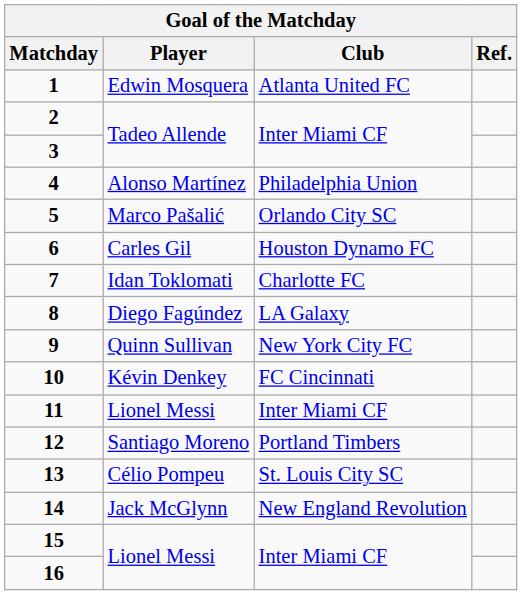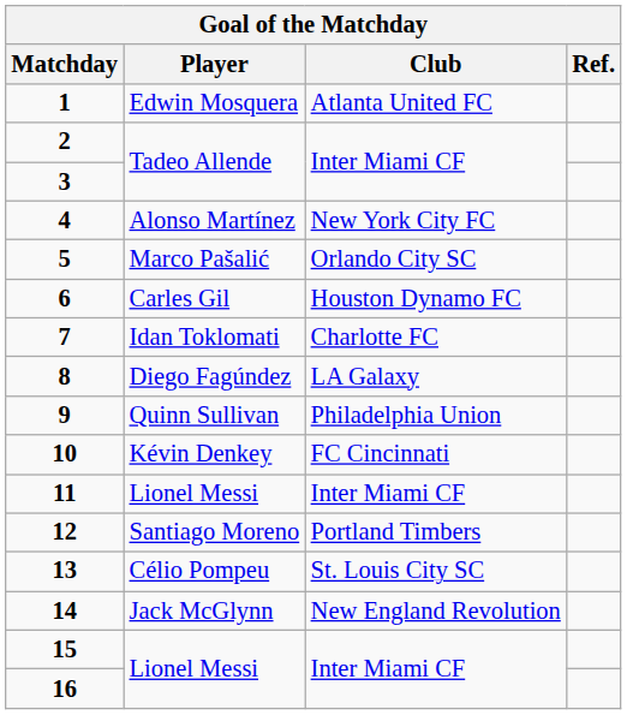 <table class="wikitable collapsible collapsed">
 <tr>
 <th colspan="4">Goal of the Matchday</th>
 </tr>
 <tr>
 <th>Matchday</th>
 <th>Player</th>
 <th>Club</th>
 <th>Ref.</th>
 </tr>
 <tr>
 <td style="text-align: center;"><strong>1</strong></td>
 <td> <a href='#'>Edwin Mosquera</a></td>
 <td><a href='#'>Atlanta United FC</a></td>
 <td></td>
 </tr>
 <tr>
 <td style="text-align: center;"><strong>2</strong></td>
 <td rowspan=2> <a href='#'>Tadeo Allende</a></td>
 <td rowspan=2><a href='#'>Inter Miami CF</a></td>
 <td></td>
 </tr>
 <tr>
 <td style="text-align: center;"><strong>3</strong></td>
 <td></td>
 </tr>
 <tr>
 <td style="text-align: center;"><strong>4</strong></td>
 <td> <a href='#'>Alonso Martínez</a></td>
-<td><a href='#'>Philadelphia Union</a></td>
+<td><a href='#'>New York City FC</a></td>
 <td></td>
 </tr>
 <tr>
 <td style="text-align: center;"><strong>5</strong></td>
 <td> <a href='#'>Marco Pašalić</a></td>
 <td><a href='#'>Orlando City SC</a></td>
 <td></td>
 </tr>
 <tr>
 <td style="text-align: center;"><strong>6</strong></td>
 <td> <a href='#'>Carles Gil</a></td>
 <td><a href='#'>Houston Dynamo FC</a></td>
 <td></td>
 </tr>
 <tr>
 <td style="text-align: center;"><strong>7</strong></td>
 <td> <a href='#'>Idan Toklomati</a></td>
 <td><a href='#'>Charlotte FC</a></td>
 <td></td>
 </tr>
 <tr>
 <td style="text-align: center;"><strong>8</strong></td>
 <td> <a href='#'>Diego Fagúndez</a></td>
 <td><a href='#'>LA Galaxy</a></td>
 <td></td>
 </tr>
 <tr>
 <td style="text-align: center;"><strong>9</strong></td>
 <td> <a href='#'>Quinn Sullivan</a></td>
-<td><a href='#'>New York City FC</a></td>
+<td><a href='#'>Philadelphia Union</a></td>
 <td></td>
 </tr>
 <tr>
 <td style="text-align: center;"><strong>10</strong></td>
 <td> <a href='#'>Kévin Denkey</a></td>
 <td><a href='#'>FC Cincinnati</a></td>
 <td></td>
 </tr>
 <tr>
 <td style="text-align: center;"><strong>11</strong></td>
 <td> <a href='#'>Lionel Messi</a></td>
 <td><a href='#'>Inter Miami CF</a></td>
 <td></td>
 </tr>
 <tr>
 <td style="text-align: center;"><strong>12</strong></td>
 <td> <a href='#'>Santiago Moreno</a></td>
 <td><a href='#'>Portland Timbers</a></td>
 <td></td>
 </tr>
 <tr>
 <td style="text-align: center;"><strong>13</strong></td>
 <td> <a href='#'>Célio Pompeu</a></td>
 <td><a href='#'>St. Louis City SC</a></td>
 <td></td>
 </tr>
 <tr>
 <td style="text-align: center;"><strong>14</strong></td>
 <td> <a href='#'>Jack McGlynn</a></td>
 <td><a href='#'>New England Revolution</a></td>
 <td></td>
 </tr>
 <tr>
 <td style="text-align: center;"><strong>15</strong></td>
 <td rowspan=2> <a href='#'>Lionel Messi</a></td>
 <td rowspan=2><a href='#'>Inter Miami CF</a></td>
 <td></td>
 </tr>
 <tr>
 <td style="text-align: center;"><strong>16</strong></td>
 <td></td>
 </tr>
 </table>
